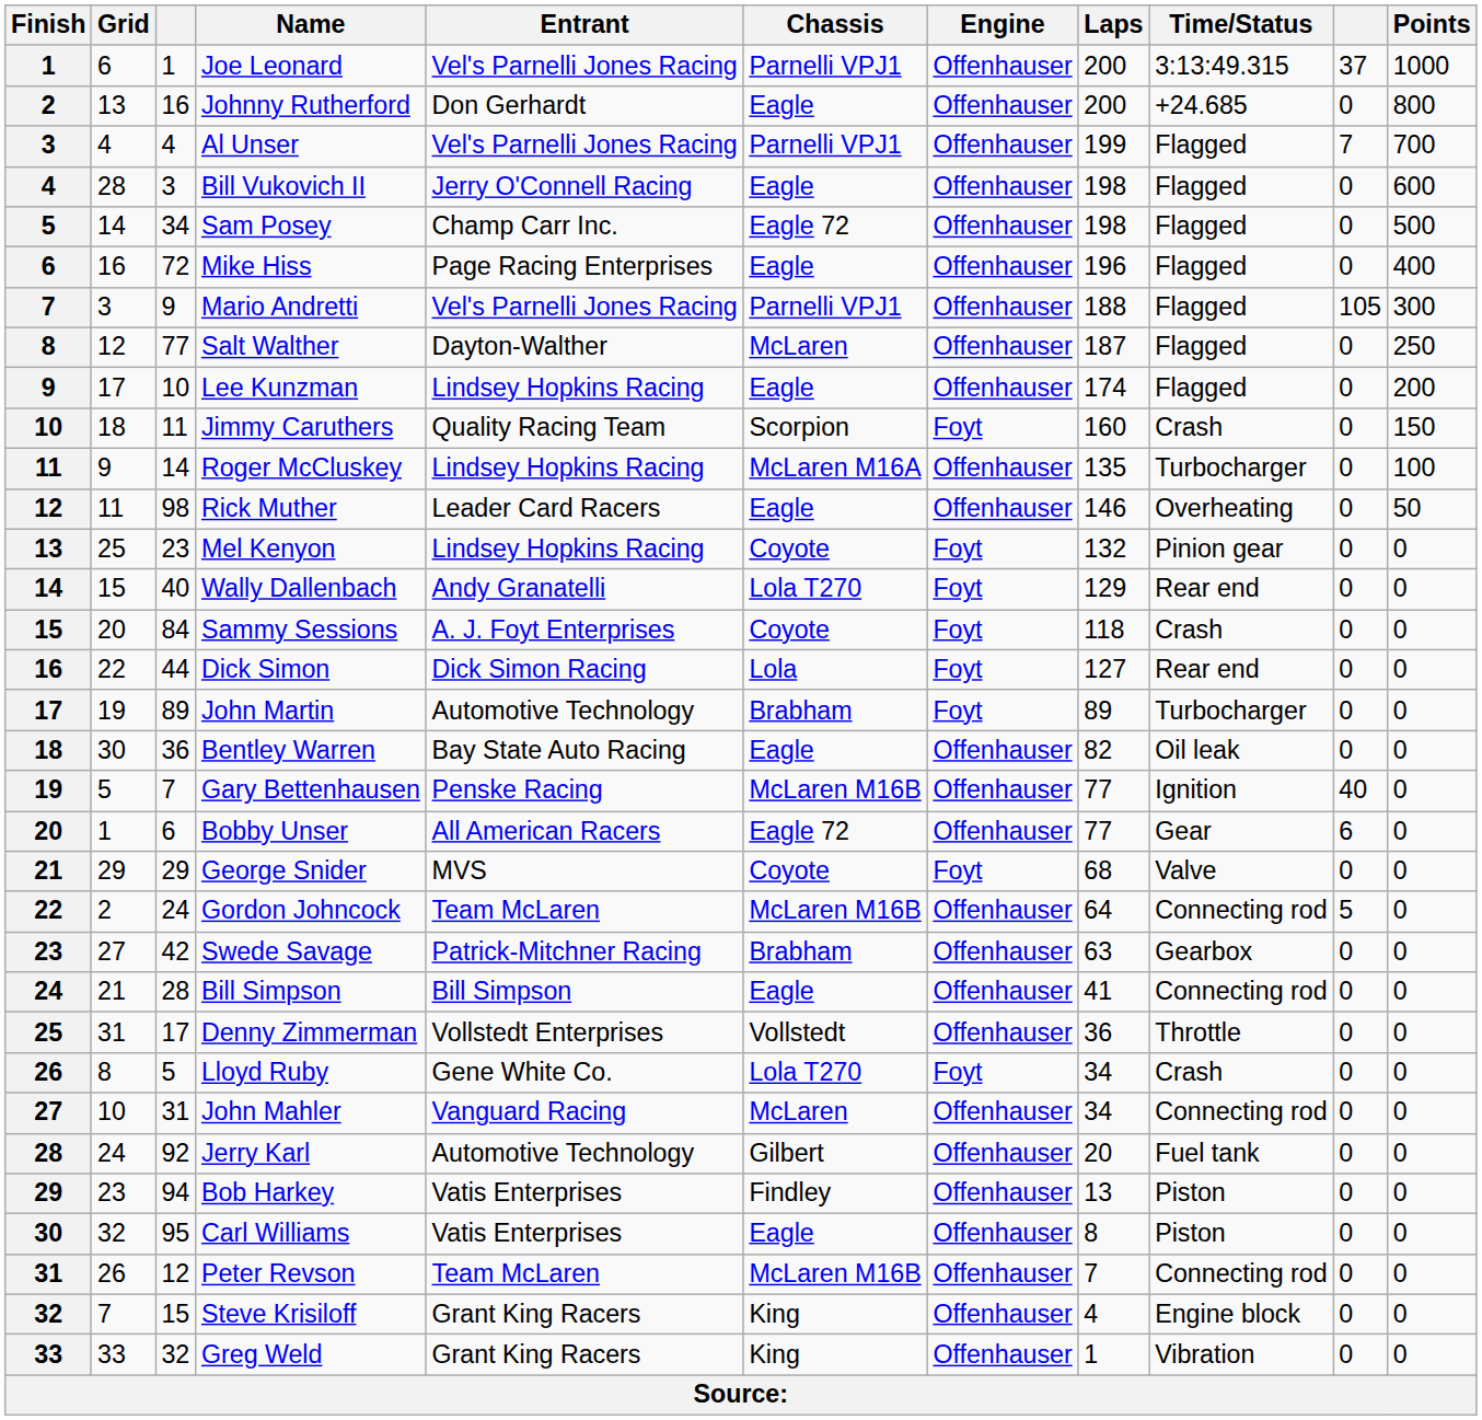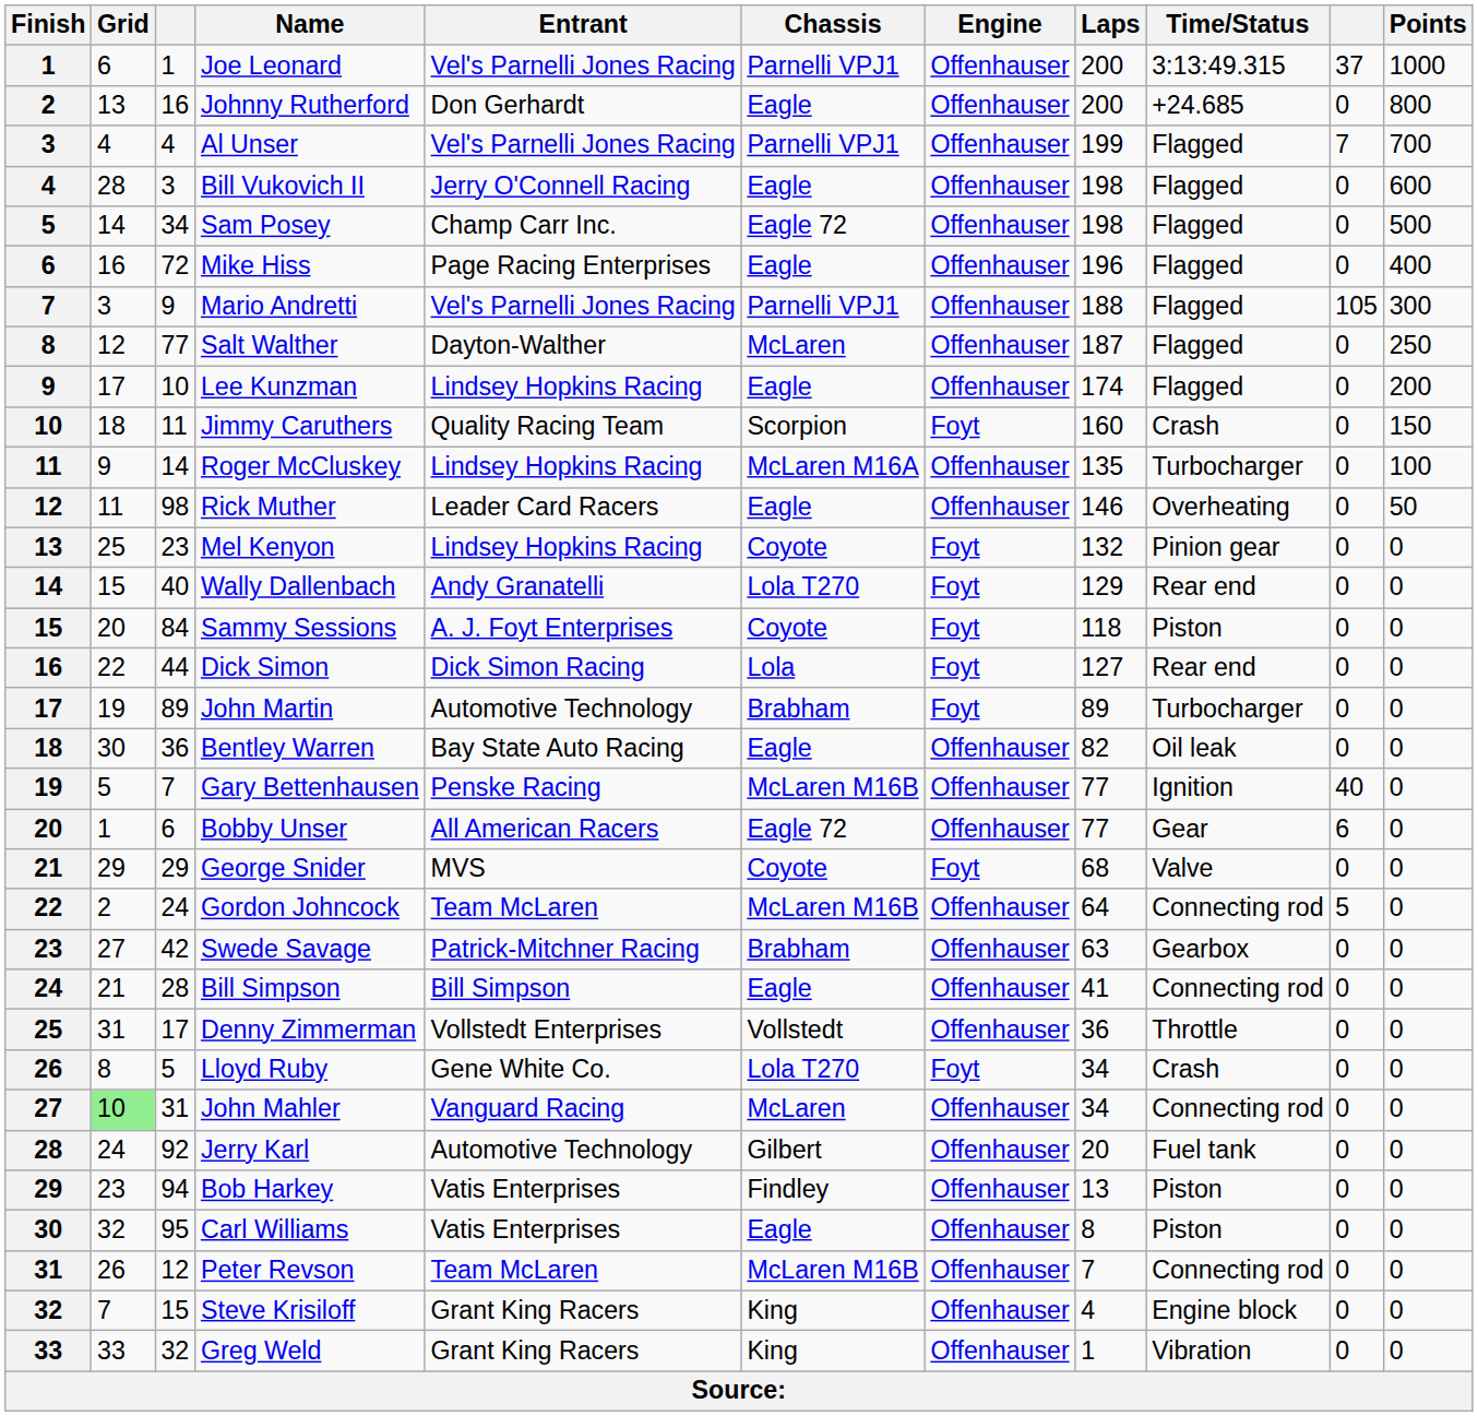 <table class="wikitable">
 <tr>
 <th>Finish</th>
 <th>Grid</th>
 <th></th>
 <th>Name</th>
 <th>Entrant</th>
 <th>Chassis</th>
 <th>Engine</th>
 <th>Laps</th>
 <th>Time/Status</th>
 <th></th>
 <th>Points</th>
 </tr>
 <tr>
 <th>1</th>
 <td>6</td>
 <td>1</td>
 <td> <a href='#'>Joe Leonard</a></td>
 <td><a href='#'>Vel's Parnelli Jones Racing</a></td>
 <td><a href='#'>Parnelli VPJ1</a></td>
 <td><a href='#'>Offenhauser</a></td>
 <td>200</td>
 <td>3:13:49.315</td>
 <td>37</td>
 <td>1000</td>
 </tr>
 <tr>
 <th>2</th>
 <td>13</td>
 <td>16</td>
 <td> <a href='#'>Johnny Rutherford</a></td>
 <td>Don Gerhardt</td>
 <td><a href='#'>Eagle</a></td>
 <td><a href='#'>Offenhauser</a></td>
 <td>200</td>
 <td>+24.685</td>
 <td>0</td>
 <td>800</td>
 </tr>
 <tr>
 <th>3</th>
 <td>4</td>
 <td>4</td>
 <td> <a href='#'>Al Unser</a></td>
 <td><a href='#'>Vel's Parnelli Jones Racing</a></td>
 <td><a href='#'>Parnelli VPJ1</a></td>
 <td><a href='#'>Offenhauser</a></td>
 <td>199</td>
 <td>Flagged</td>
 <td>7</td>
 <td>700</td>
 </tr>
 <tr>
 <th>4</th>
 <td>28</td>
 <td>3</td>
 <td> <a href='#'>Bill Vukovich II</a></td>
 <td><a href='#'>Jerry O'Connell Racing</a></td>
 <td><a href='#'>Eagle</a></td>
 <td><a href='#'>Offenhauser</a></td>
 <td>198</td>
 <td>Flagged</td>
 <td>0</td>
 <td>600</td>
 </tr>
 <tr>
 <th>5</th>
 <td>14</td>
 <td>34</td>
 <td> <a href='#'>Sam Posey</a></td>
 <td>Champ Carr Inc.</td>
 <td><a href='#'>Eagle</a> 72</td>
 <td><a href='#'>Offenhauser</a></td>
 <td>198</td>
 <td>Flagged</td>
 <td>0</td>
 <td>500</td>
 </tr>
 <tr>
 <th>6</th>
 <td>16</td>
 <td>72</td>
 <td> <a href='#'>Mike Hiss</a></td>
 <td>Page Racing Enterprises</td>
 <td><a href='#'>Eagle</a></td>
 <td><a href='#'>Offenhauser</a></td>
 <td>196</td>
 <td>Flagged</td>
 <td>0</td>
 <td>400</td>
 </tr>
 <tr>
 <th>7</th>
 <td>3</td>
 <td>9</td>
 <td> <a href='#'>Mario Andretti</a></td>
 <td><a href='#'>Vel's Parnelli Jones Racing</a></td>
 <td><a href='#'>Parnelli VPJ1</a></td>
 <td><a href='#'>Offenhauser</a></td>
 <td>188</td>
 <td>Flagged</td>
 <td>105</td>
 <td>300</td>
 </tr>
 <tr>
 <th>8</th>
 <td>12</td>
 <td>77</td>
 <td> <a href='#'>Salt Walther</a></td>
 <td>Dayton-Walther</td>
 <td><a href='#'>McLaren</a></td>
 <td><a href='#'>Offenhauser</a></td>
 <td>187</td>
 <td>Flagged</td>
 <td>0</td>
 <td>250</td>
 </tr>
 <tr>
 <th>9</th>
 <td>17</td>
 <td>10</td>
 <td> <a href='#'>Lee Kunzman</a></td>
 <td><a href='#'>Lindsey Hopkins Racing</a></td>
 <td><a href='#'>Eagle</a></td>
 <td><a href='#'>Offenhauser</a></td>
 <td>174</td>
 <td>Flagged</td>
 <td>0</td>
 <td>200</td>
 </tr>
 <tr>
 <th>10</th>
 <td>18</td>
 <td>11</td>
 <td> <a href='#'>Jimmy Caruthers</a></td>
 <td>Quality Racing Team</td>
 <td>Scorpion</td>
 <td><a href='#'>Foyt</a></td>
 <td>160</td>
 <td>Crash</td>
 <td>0</td>
 <td>150</td>
 </tr>
 <tr>
 <th>11</th>
 <td>9</td>
 <td>14</td>
 <td> <a href='#'>Roger McCluskey</a></td>
 <td><a href='#'>Lindsey Hopkins Racing</a></td>
 <td><a href='#'>McLaren M16A</a></td>
 <td><a href='#'>Offenhauser</a></td>
 <td>135</td>
 <td>Turbocharger</td>
 <td>0</td>
 <td>100</td>
 </tr>
 <tr>
 <th>12</th>
 <td>11</td>
 <td>98</td>
 <td> <a href='#'>Rick Muther</a></td>
 <td>Leader Card Racers</td>
 <td><a href='#'>Eagle</a></td>
 <td><a href='#'>Offenhauser</a></td>
 <td>146</td>
 <td>Overheating</td>
 <td>0</td>
 <td>50</td>
 </tr>
 <tr>
 <th>13</th>
 <td>25</td>
 <td>23</td>
 <td> <a href='#'>Mel Kenyon</a></td>
 <td><a href='#'>Lindsey Hopkins Racing</a></td>
 <td><a href='#'>Coyote</a></td>
 <td><a href='#'>Foyt</a></td>
 <td>132</td>
 <td>Pinion gear</td>
 <td>0</td>
 <td>0</td>
 </tr>
 <tr>
 <th>14</th>
 <td>15</td>
 <td>40</td>
 <td> <a href='#'>Wally Dallenbach</a></td>
 <td><a href='#'>Andy Granatelli</a></td>
 <td><a href='#'>Lola T270</a></td>
 <td><a href='#'>Foyt</a></td>
 <td>129</td>
 <td>Rear end</td>
 <td>0</td>
 <td>0</td>
 </tr>
 <tr>
 <th>15</th>
 <td>20</td>
 <td>84</td>
 <td> <a href='#'>Sammy Sessions</a></td>
 <td><a href='#'>A. J. Foyt Enterprises</a></td>
 <td><a href='#'>Coyote</a></td>
 <td><a href='#'>Foyt</a></td>
 <td>118</td>
-<td>Crash</td>
+<td>Piston</td>
 <td>0</td>
 <td>0</td>
 </tr>
 <tr>
 <th>16</th>
 <td>22</td>
 <td>44</td>
 <td> <a href='#'>Dick Simon</a></td>
 <td><a href='#'>Dick Simon Racing</a></td>
 <td><a href='#'>Lola</a></td>
 <td><a href='#'>Foyt</a></td>
 <td>127</td>
 <td>Rear end</td>
 <td>0</td>
 <td>0</td>
 </tr>
 <tr>
 <th>17</th>
 <td>19</td>
 <td>89</td>
 <td> <a href='#'>John Martin</a></td>
 <td>Automotive Technology</td>
 <td><a href='#'>Brabham</a></td>
 <td><a href='#'>Foyt</a></td>
 <td>89</td>
 <td>Turbocharger</td>
 <td>0</td>
 <td>0</td>
 </tr>
 <tr>
 <th>18</th>
 <td>30</td>
 <td>36</td>
 <td> <a href='#'>Bentley Warren</a></td>
 <td>Bay State Auto Racing</td>
 <td><a href='#'>Eagle</a></td>
 <td><a href='#'>Offenhauser</a></td>
 <td>82</td>
 <td>Oil leak</td>
 <td>0</td>
 <td>0</td>
 </tr>
 <tr>
 <th>19</th>
 <td>5</td>
 <td>7</td>
 <td> <a href='#'>Gary Bettenhausen</a></td>
 <td><a href='#'>Penske Racing</a></td>
 <td><a href='#'>McLaren M16B</a></td>
 <td><a href='#'>Offenhauser</a></td>
 <td>77</td>
 <td>Ignition</td>
 <td>40</td>
 <td>0</td>
 </tr>
 <tr>
 <th>20</th>
 <td>1</td>
 <td>6</td>
 <td> <a href='#'>Bobby Unser</a></td>
 <td><a href='#'>All American Racers</a></td>
 <td><a href='#'>Eagle</a> 72</td>
 <td><a href='#'>Offenhauser</a></td>
 <td>77</td>
 <td>Gear</td>
 <td>6</td>
 <td>0</td>
 </tr>
 <tr>
 <th>21</th>
 <td>29</td>
 <td>29</td>
 <td> <a href='#'>George Snider</a></td>
 <td>MVS</td>
 <td><a href='#'>Coyote</a></td>
 <td><a href='#'>Foyt</a></td>
 <td>68</td>
 <td>Valve</td>
 <td>0</td>
 <td>0</td>
 </tr>
 <tr>
 <th>22</th>
 <td>2</td>
 <td>24</td>
 <td> <a href='#'>Gordon Johncock</a></td>
 <td><a href='#'>Team McLaren</a></td>
 <td><a href='#'>McLaren M16B</a></td>
 <td><a href='#'>Offenhauser</a></td>
 <td>64</td>
 <td>Connecting rod</td>
 <td>5</td>
 <td>0</td>
 </tr>
 <tr>
 <th>23</th>
 <td>27</td>
 <td>42</td>
 <td> <a href='#'>Swede Savage</a></td>
 <td><a href='#'>Patrick-Mitchner Racing</a></td>
 <td><a href='#'>Brabham</a></td>
 <td><a href='#'>Offenhauser</a></td>
 <td>63</td>
 <td>Gearbox</td>
 <td>0</td>
 <td>0</td>
 </tr>
 <tr>
 <th>24</th>
 <td>21</td>
 <td>28</td>
 <td> <a href='#'>Bill Simpson</a></td>
 <td><a href='#'>Bill Simpson</a></td>
 <td><a href='#'>Eagle</a></td>
 <td><a href='#'>Offenhauser</a></td>
 <td>41</td>
 <td>Connecting rod</td>
 <td>0</td>
 <td>0</td>
 </tr>
 <tr>
 <th>25</th>
 <td>31</td>
 <td>17</td>
 <td> <a href='#'>Denny Zimmerman</a></td>
 <td>Vollstedt Enterprises</td>
 <td>Vollstedt</td>
 <td><a href='#'>Offenhauser</a></td>
 <td>36</td>
 <td>Throttle</td>
 <td>0</td>
 <td>0</td>
 </tr>
 <tr>
 <th>26</th>
 <td>8</td>
 <td>5</td>
 <td> <a href='#'>Lloyd Ruby</a></td>
 <td>Gene White Co.</td>
 <td><a href='#'>Lola T270</a></td>
 <td><a href='#'>Foyt</a></td>
 <td>34</td>
 <td>Crash</td>
 <td>0</td>
 <td>0</td>
 </tr>
 <tr>
 <th>27</th>
-<td>10</td>
+<td style="background: lightgreen;">10</td>
 <td>31</td>
 <td> <a href='#'>John Mahler</a></td>
 <td><a href='#'>Vanguard Racing</a></td>
 <td><a href='#'>McLaren</a></td>
 <td><a href='#'>Offenhauser</a></td>
 <td>34</td>
 <td>Connecting rod</td>
 <td>0</td>
 <td>0</td>
 </tr>
 <tr>
 <th>28</th>
 <td>24</td>
 <td>92</td>
 <td> <a href='#'>Jerry Karl</a></td>
 <td>Automotive Technology</td>
 <td>Gilbert</td>
 <td><a href='#'>Offenhauser</a></td>
 <td>20</td>
 <td>Fuel tank</td>
 <td>0</td>
 <td>0</td>
 </tr>
 <tr>
 <th>29</th>
 <td>23</td>
 <td>94</td>
 <td> <a href='#'>Bob Harkey</a></td>
 <td>Vatis Enterprises</td>
 <td>Findley</td>
 <td><a href='#'>Offenhauser</a></td>
 <td>13</td>
 <td>Piston</td>
 <td>0</td>
 <td>0</td>
 </tr>
 <tr>
 <th>30</th>
 <td>32</td>
 <td>95</td>
 <td> <a href='#'>Carl Williams</a></td>
 <td>Vatis Enterprises</td>
 <td><a href='#'>Eagle</a></td>
 <td><a href='#'>Offenhauser</a></td>
 <td>8</td>
 <td>Piston</td>
 <td>0</td>
 <td>0</td>
 </tr>
 <tr>
 <th>31</th>
 <td>26</td>
 <td>12</td>
 <td> <a href='#'>Peter Revson</a></td>
 <td><a href='#'>Team McLaren</a></td>
 <td><a href='#'>McLaren M16B</a></td>
 <td><a href='#'>Offenhauser</a></td>
 <td>7</td>
 <td>Connecting rod</td>
 <td>0</td>
 <td>0</td>
 </tr>
 <tr>
 <th>32</th>
 <td>7</td>
 <td>15</td>
 <td> <a href='#'>Steve Krisiloff</a></td>
 <td>Grant King Racers</td>
 <td>King</td>
 <td><a href='#'>Offenhauser</a></td>
 <td>4</td>
 <td>Engine block</td>
 <td>0</td>
 <td>0</td>
 </tr>
 <tr>
 <th>33</th>
 <td>33</td>
 <td>32</td>
 <td> <a href='#'>Greg Weld</a></td>
 <td>Grant King Racers</td>
 <td>King</td>
 <td><a href='#'>Offenhauser</a></td>
 <td>1</td>
 <td>Vibration</td>
 <td>0</td>
 <td>0</td>
 </tr>
 <tr>
 <th colspan=11>Source:</th>
 </tr>
 </table>
